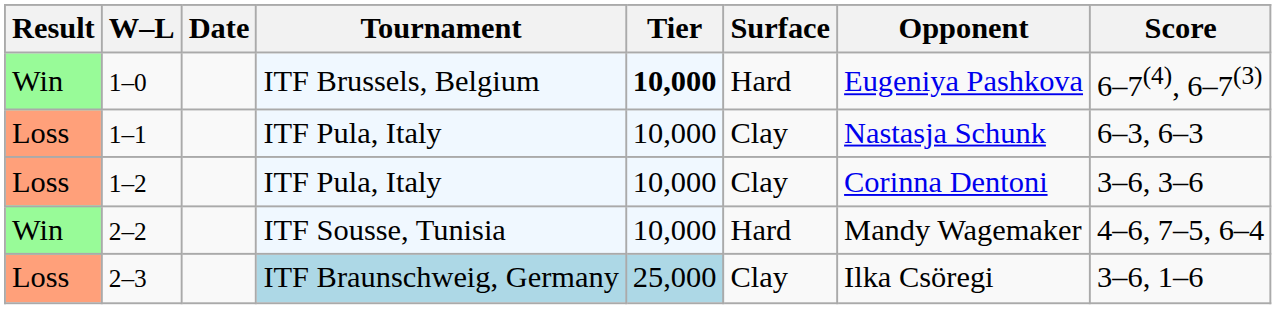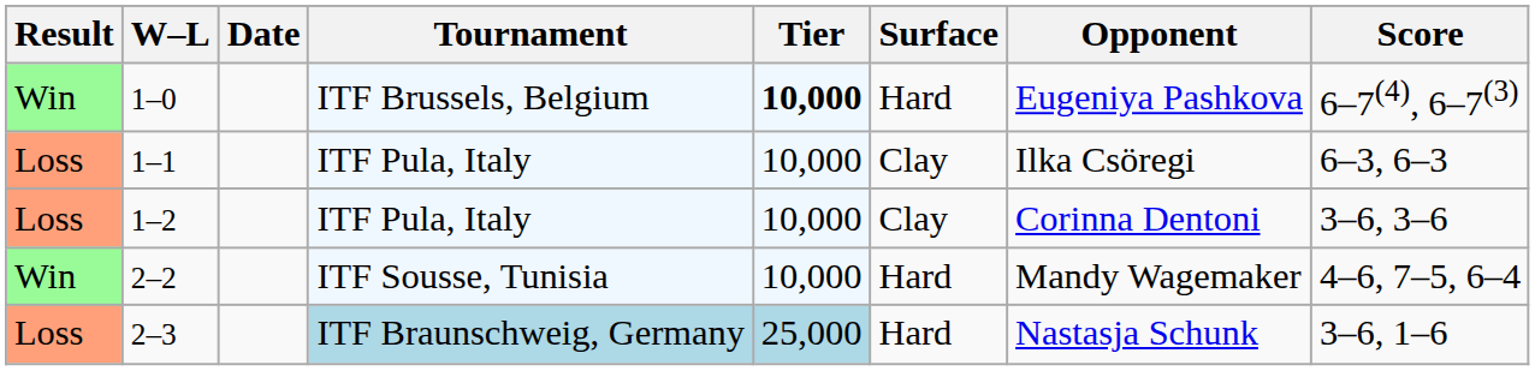 <table class="wikitable sortable nowrap">
 <tr>
 <th>Result</th>
 <th class=unsortable>W–L</th>
 <th>Date</th>
 <th>Tournament</th>
 <th>Tier</th>
 <th>Surface</th>
 <th>Opponent</th>
 <th class=unsortable>Score</th>
 </tr>
 <tr>
 <td style="background:#98fb98;">Win</td>
 <td><small>1–0</small></td>
 <td></td>
 <td style="background:#f0f8ff;">ITF Brussels, Belgium</td>
 <td style="background:#f0f8ff;"><strong>10,000</strong></td>
 <td>Hard</td>
 <td> <a href='#'>Eugeniya Pashkova</a></td>
 <td>6–7<sup>(4)</sup>, 6–7<sup>(3)</sup></td>
 </tr>
 <tr>
 <td style="background:#ffa07a;">Loss</td>
 <td><small>1–1</small></td>
 <td></td>
 <td style="background:#f0f8ff;">ITF Pula, Italy</td>
 <td style="background:#f0f8ff;">10,000</td>
 <td>Clay</td>
-<td> <a href='#'>Nastasja Schunk</a></td>
+<td> Ilka Csöregi</td>
 <td>6–3, 6–3</td>
 </tr>
 <tr>
 <td style="background:#ffa07a;">Loss</td>
 <td><small>1–2</small></td>
 <td></td>
 <td style="background:#f0f8ff;">ITF Pula, Italy</td>
 <td style="background:#f0f8ff;">10,000</td>
 <td>Clay</td>
 <td> <a href='#'>Corinna Dentoni</a></td>
 <td>3–6, 3–6</td>
 </tr>
 <tr>
 <td style="background:#98fb98;">Win</td>
 <td><small>2–2</small></td>
 <td></td>
 <td style="background:#f0f8ff;">ITF Sousse, Tunisia</td>
 <td style="background:#f0f8ff;">10,000</td>
 <td>Hard</td>
 <td> Mandy Wagemaker</td>
 <td>4–6, 7–5, 6–4</td>
 </tr>
 <tr>
 <td style="background:#ffa07a;">Loss</td>
 <td><small>2–3</small></td>
 <td></td>
 <td style="background:lightblue;">ITF Braunschweig, Germany</td>
 <td style="background:lightblue;">25,000</td>
-<td>Clay</td>
-<td> Ilka Csöregi</td>
+<td>Hard</td>
+<td> <a href='#'>Nastasja Schunk</a></td>
 <td>3–6, 1–6</td>
 </tr>
 </table>
